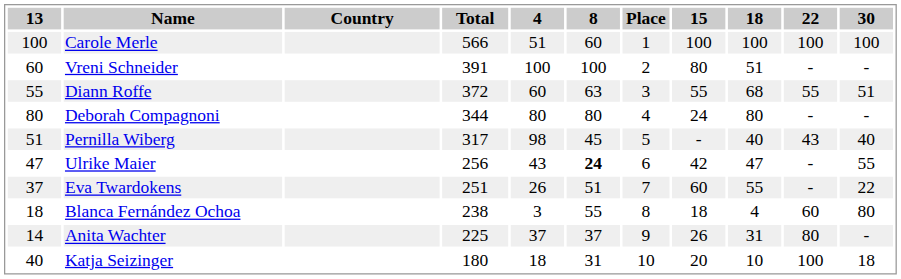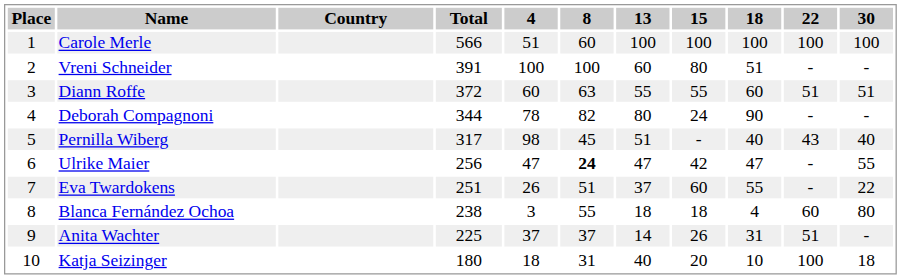 <table border="0" style="border: 1px solid #999; background-color:#FFFFFF; text-align:center; font-size:86%; line-height:15px;">
 <tr align="center" bgcolor="#CCCCCC">
-<th width=40>13</th>
+<th width=35>Place</th>
 <th width=170>Name</th>
 <th width=120>Country</th>
 <th width=50>Total</th>
 <th width=40>4</th>
 <th width=40>8</th>
-<th width=35>Place</th>
+<th width=40>13</th>
 <th width=40>15</th>
 <th width=40>18</th>
 <th width=40>22</th>
 <th width=40>30</th>
 </tr>
 <tr bgcolor="#EFEFEF">
-<td>100</td>
+<td>1</td>
 <td align="left"><a href='#'>Carole Merle</a></td>
 <td align="left"></td>
 <td>566</td>
 <td>51</td>
 <td>60</td>
-<td>1</td>
+<td>100</td>
 <td>100</td>
 <td>100</td>
 <td>100</td>
 <td>100</td>
 </tr>
 <tr>
-<td>60</td>
+<td>2</td>
 <td align="left"><a href='#'>Vreni Schneider</a></td>
 <td align="left"></td>
 <td>391</td>
 <td>100</td>
 <td>100</td>
-<td>2</td>
+<td>60</td>
 <td>80</td>
 <td>51</td>
 <td>-</td>
 <td>-</td>
 </tr>
 <tr bgcolor="#EFEFEF">
-<td>55</td>
+<td>3</td>
 <td align="left"><a href='#'>Diann Roffe</a></td>
 <td align="left"></td>
 <td>372</td>
 <td>60</td>
 <td>63</td>
-<td>3</td>
 <td>55</td>
-<td>68</td>
 <td>55</td>
+<td>60</td>
+<td>51</td>
 <td>51</td>
 </tr>
 <tr>
-<td>80</td>
+<td>4</td>
 <td align="left"><a href='#'>Deborah Compagnoni</a></td>
 <td align="left"></td>
 <td>344</td>
+<td>78</td>
+<td>82</td>
 <td>80</td>
-<td>80</td>
-<td>4</td>
 <td>24</td>
-<td>80</td>
+<td>90</td>
 <td>-</td>
 <td>-</td>
 </tr>
 <tr bgcolor="#EFEFEF">
-<td>51</td>
+<td>5</td>
 <td align="left"><a href='#'>Pernilla Wiberg</a></td>
 <td align="left"></td>
 <td>317</td>
 <td>98</td>
 <td>45</td>
-<td>5</td>
+<td>51</td>
 <td>-</td>
 <td>40</td>
 <td>43</td>
 <td>40</td>
 </tr>
 <tr>
-<td>47</td>
+<td>6</td>
 <td align="left"><a href='#'>Ulrike Maier</a></td>
 <td align="left"></td>
 <td>256</td>
-<td>43</td>
+<td>47</td>
 <td><strong>24</strong></td>
-<td>6</td>
+<td>47</td>
 <td>42</td>
 <td>47</td>
 <td>-</td>
 <td>55</td>
 </tr>
 <tr bgcolor="#EFEFEF">
-<td>37</td>
+<td>7</td>
 <td align="left"><a href='#'>Eva Twardokens</a></td>
 <td align="left"></td>
 <td>251</td>
 <td>26</td>
 <td>51</td>
-<td>7</td>
+<td>37</td>
 <td>60</td>
 <td>55</td>
 <td>-</td>
 <td>22</td>
 </tr>
 <tr>
-<td>18</td>
+<td>8</td>
 <td align="left"><a href='#'>Blanca Fernández Ochoa</a></td>
 <td align="left"></td>
 <td>238</td>
 <td>3</td>
 <td>55</td>
-<td>8</td>
+<td>18</td>
 <td>18</td>
 <td>4</td>
 <td>60</td>
 <td>80</td>
 </tr>
 <tr bgcolor="#EFEFEF">
-<td>14</td>
+<td>9</td>
 <td align="left"><a href='#'>Anita Wachter</a></td>
 <td align="left"></td>
 <td>225</td>
 <td>37</td>
 <td>37</td>
-<td>9</td>
+<td>14</td>
 <td>26</td>
 <td>31</td>
-<td>80</td>
+<td>51</td>
 <td>-</td>
 </tr>
 <tr>
-<td>40</td>
+<td>10</td>
 <td align="left"><a href='#'>Katja Seizinger</a></td>
 <td align="left"></td>
 <td>180</td>
 <td>18</td>
 <td>31</td>
-<td>10</td>
+<td>40</td>
 <td>20</td>
 <td>10</td>
 <td>100</td>
 <td>18</td>
 </tr>
 </table>
